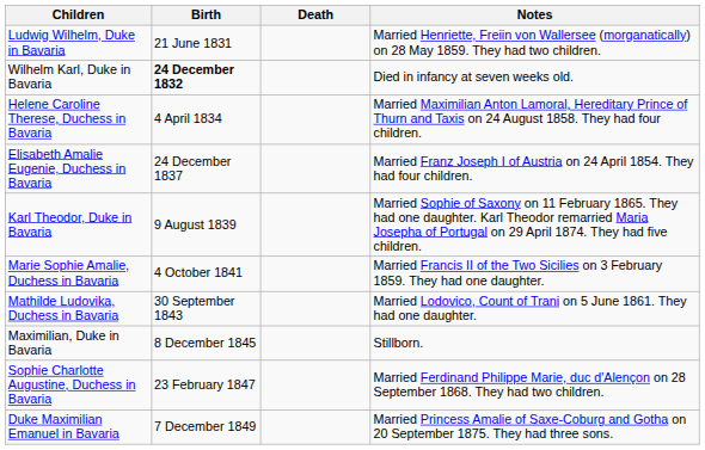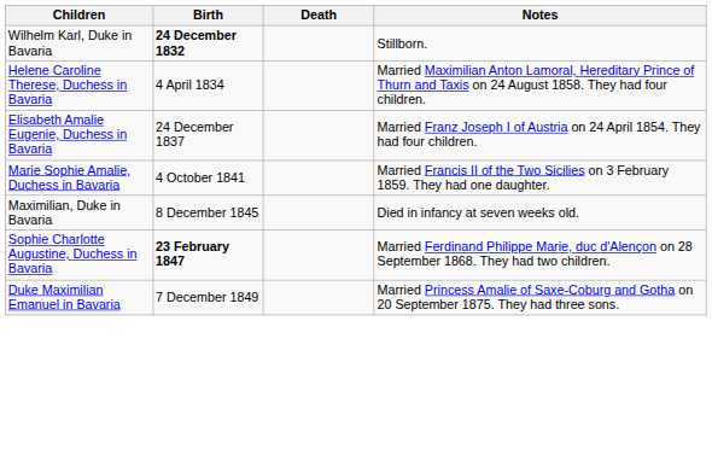 <table class="wikitable">
 <tr>
 <th width="20%">Children</th>
 <th width="15%">Birth</th>
 <th width="15%">Death</th>
 <th width="45%">Notes</th>
 </tr>
 <tr>
-<td><a href='#'>Ludwig Wilhelm, Duke in Bavaria</a></td>
-<td>21 June 1831</td>
-<td></td>
-<td>Married <a href='#'>Henriette, Freiin von Wallersee</a> (<a href='#'>morganatically</a>) on 28 May 1859. They had two children.</td>
-</tr>
-<tr>
 <td>Wilhelm Karl, Duke in Bavaria</td>
 <td><strong>24 December 1832</strong></td>
 <td></td>
-<td>Died in infancy at seven weeks old.</td>
+<td>Stillborn.</td>
 </tr>
 <tr>
 <td><a href='#'>Helene Caroline Therese, Duchess in Bavaria</a></td>
 <td>4 April 1834</td>
 <td></td>
 <td>Married <a href='#'>Maximilian Anton Lamoral, Hereditary Prince of Thurn and Taxis</a> on 24 August 1858. They had four children.</td>
 </tr>
 <tr>
 <td><a href='#'>Elisabeth Amalie Eugenie, Duchess in Bavaria</a></td>
 <td>24 December 1837</td>
 <td></td>
 <td>Married <a href='#'>Franz Joseph I of Austria</a> on 24 April 1854. They had four children.</td>
 </tr>
 <tr>
-<td><a href='#'>Karl Theodor, Duke in Bavaria</a></td>
-<td>9 August 1839</td>
-<td></td>
-<td>Married <a href='#'>Sophie of Saxony</a> on 11 February 1865. They had one daughter. Karl Theodor remarried <a href='#'>Maria Josepha of Portugal</a> on 29 April 1874. They had five children.</td>
-</tr>
-<tr>
 <td><a href='#'>Marie Sophie Amalie, Duchess in Bavaria</a></td>
 <td>4 October 1841</td>
 <td></td>
 <td>Married <a href='#'>Francis II of the Two Sicilies</a> on 3 February 1859. They had one daughter.</td>
 </tr>
 <tr>
-<td><a href='#'>Mathilde Ludovika, Duchess in Bavaria</a></td>
-<td>30 September 1843</td>
-<td></td>
-<td>Married <a href='#'>Lodovico, Count of Trani</a> on 5 June 1861. They had one daughter.</td>
-</tr>
-<tr>
 <td>Maximilian, Duke in Bavaria</td>
 <td>8 December 1845</td>
 <td></td>
-<td>Stillborn.</td>
+<td>Died in infancy at seven weeks old.</td>
 </tr>
 <tr>
 <td><a href='#'>Sophie Charlotte Augustine, Duchess in Bavaria</a></td>
-<td>23 February 1847</td>
+<td><strong>23 February 1847</strong></td>
 <td></td>
 <td>Married <a href='#'>Ferdinand Philippe Marie, duc d'Alençon</a> on 28 September 1868. They had two children.</td>
 </tr>
 <tr>
 <td><a href='#'>Duke Maximilian Emanuel in Bavaria</a></td>
 <td>7 December 1849</td>
 <td></td>
 <td>Married <a href='#'>Princess Amalie of Saxe-Coburg and Gotha</a> on 20 September 1875. They had three sons.</td>
 </tr>
 </table>
